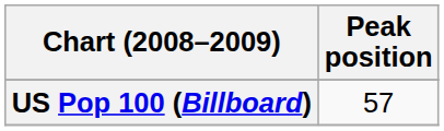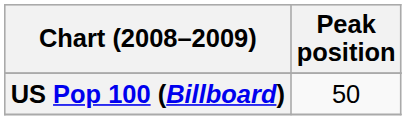 <table class="wikitable plainrowheaders">
 <tr>
 <th>Chart (2008–2009)</th>
 <th>Peak<br>position</th>
 </tr>
 <tr>
 </tr>
 <tr>
 </tr>
 <tr>
 </tr>
 <tr>
 <th scope="row">US <a href='#'>Pop 100</a> (<em><a href='#'>Billboard</a></em>)</th>
-<td align="center">57</td>
+<td align="center">50</td>
 </tr>
 <tr>
 </tr>
 </table>
